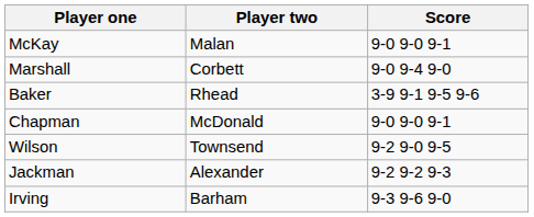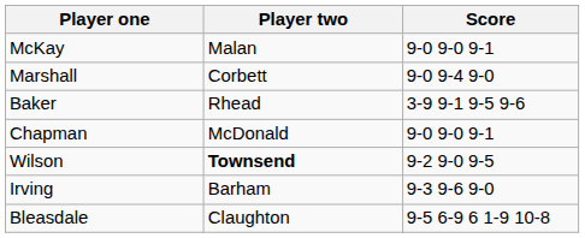 <table class="wikitable">
 <tr>
 <th width=170>Player one</th>
 <th width=170>Player two</th>
 <th width=150>Score</th>
 </tr>
 <tr>
 <td> McKay</td>
 <td> Malan</td>
 <td>9-0 9-0 9-1</td>
 </tr>
 <tr>
 <td> Marshall</td>
 <td> Corbett</td>
 <td>9-0 9-4 9-0</td>
 </tr>
 <tr>
 <td> Baker</td>
 <td> Rhead</td>
 <td>3-9 9-1 9-5 9-6</td>
 </tr>
 <tr>
 <td> Chapman</td>
 <td> McDonald</td>
 <td>9-0 9-0 9-1</td>
 </tr>
 <tr>
 <td> Wilson</td>
-<td> Townsend</td>
+<td><strong> Townsend</strong></td>
 <td>9-2 9-0 9-5</td>
-</tr>
-<tr>
-<td> Jackman</td>
-<td> Alexander</td>
-<td>9-2 9-2 9-3</td>
 </tr>
 <tr>
 <td> Irving</td>
 <td> Barham</td>
 <td>9-3 9-6 9-0</td>
 </tr>
+<tr>
+<td> Bleasdale</td>
+<td> Claughton</td>
+<td>9-5 6-9 6 1-9 10-8</td>
+</tr>
 </table>
